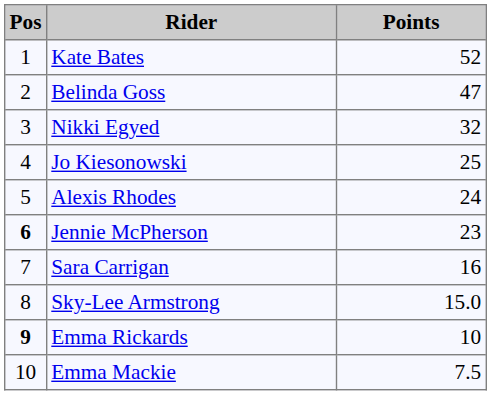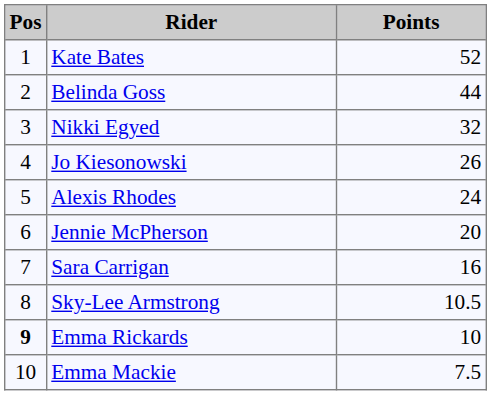 <table bgcolor="#f7f8ff" cellpadding="3" cellspacing="0" border="1" style="font-size: 95%; border: gray solid 1px; border-collapse: collapse;">
 <tr bgcolor="#CCCCCC">
 <td align="center" width="20"><strong>Pos</strong></td>
 <td align="center" width="200"><strong>Rider</strong></td>
 <td align="center" width="100"><strong>Points</strong></td>
 </tr>
 <tr valign=top>
 <td align=center>1</td>
 <td><a href='#'>Kate Bates</a></td>
 <td align=right>52</td>
 </tr>
 <tr valign=top>
 <td align=center>2</td>
 <td><a href='#'>Belinda Goss</a></td>
-<td align=right>47</td>
+<td align=right>44</td>
 </tr>
 <tr valign=top>
 <td align=center>3</td>
 <td><a href='#'>Nikki Egyed</a></td>
 <td align=right>32</td>
 </tr>
 <tr valign=top>
 <td align=center>4</td>
 <td><a href='#'>Jo Kiesonowski</a></td>
-<td align=right>25</td>
+<td align=right>26</td>
 </tr>
 <tr valign=top>
 <td align=center>5</td>
 <td><a href='#'>Alexis Rhodes</a></td>
 <td align=right>24</td>
 </tr>
 <tr valign=top>
-<td align=center><strong>6</strong></td>
+<td align=center>6</td>
 <td><a href='#'>Jennie McPherson</a></td>
-<td align=right>23</td>
+<td align=right>20</td>
 </tr>
 <tr valign=top>
 <td align=center>7</td>
 <td><a href='#'>Sara Carrigan</a></td>
 <td align=right>16</td>
 </tr>
 <tr valign=top>
 <td align=center>8</td>
 <td><a href='#'>Sky-Lee Armstrong</a></td>
-<td align=right>15.0</td>
+<td align=right>10.5</td>
 </tr>
 <tr valign=top>
 <td align=center><strong>9</strong></td>
 <td><a href='#'>Emma Rickards</a></td>
 <td align=right>10</td>
 </tr>
 <tr valign=top>
 <td align=center>10</td>
 <td><a href='#'>Emma Mackie</a></td>
 <td align=right>7.5</td>
 </tr>
 </table>
